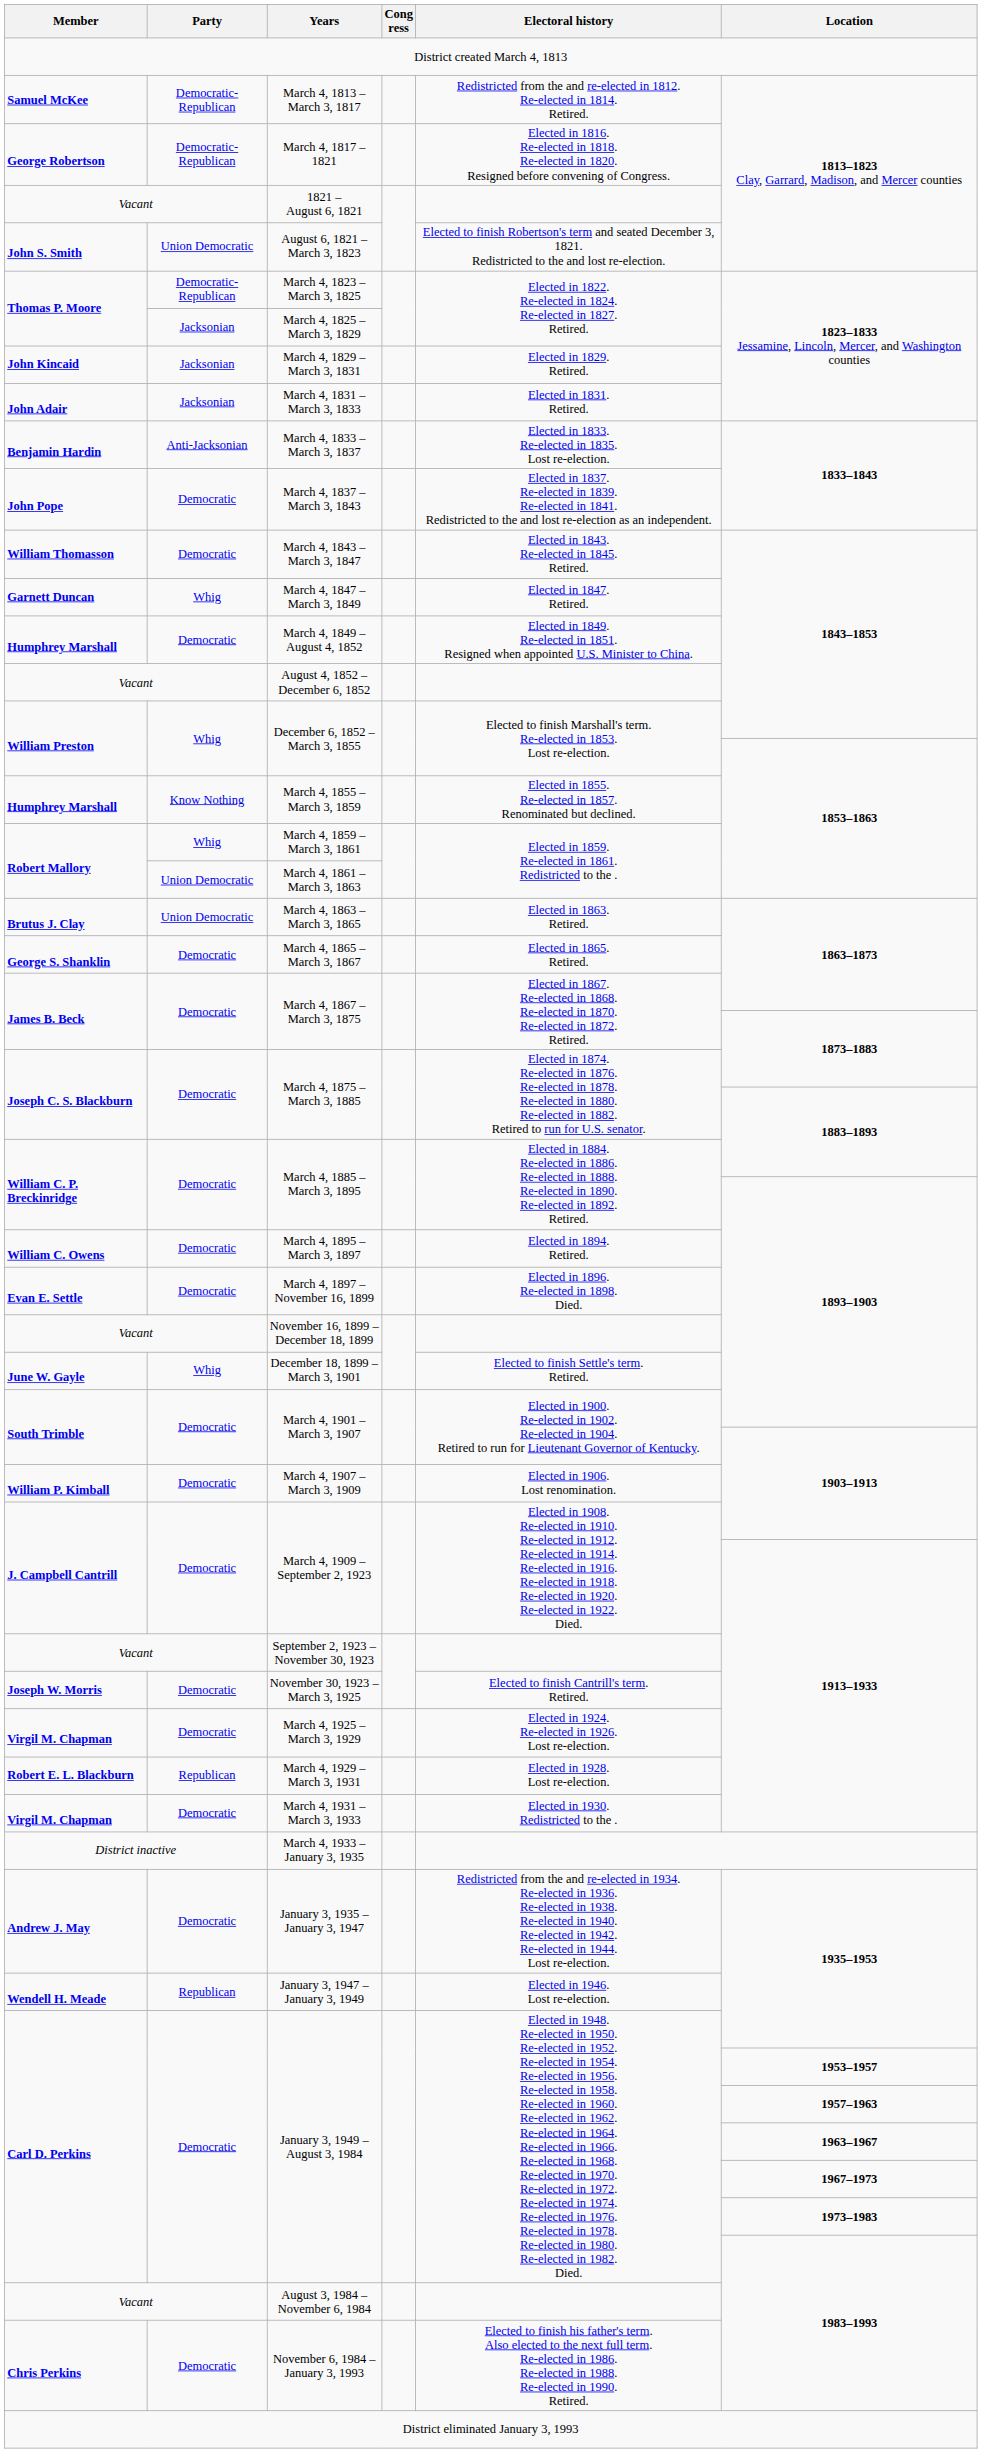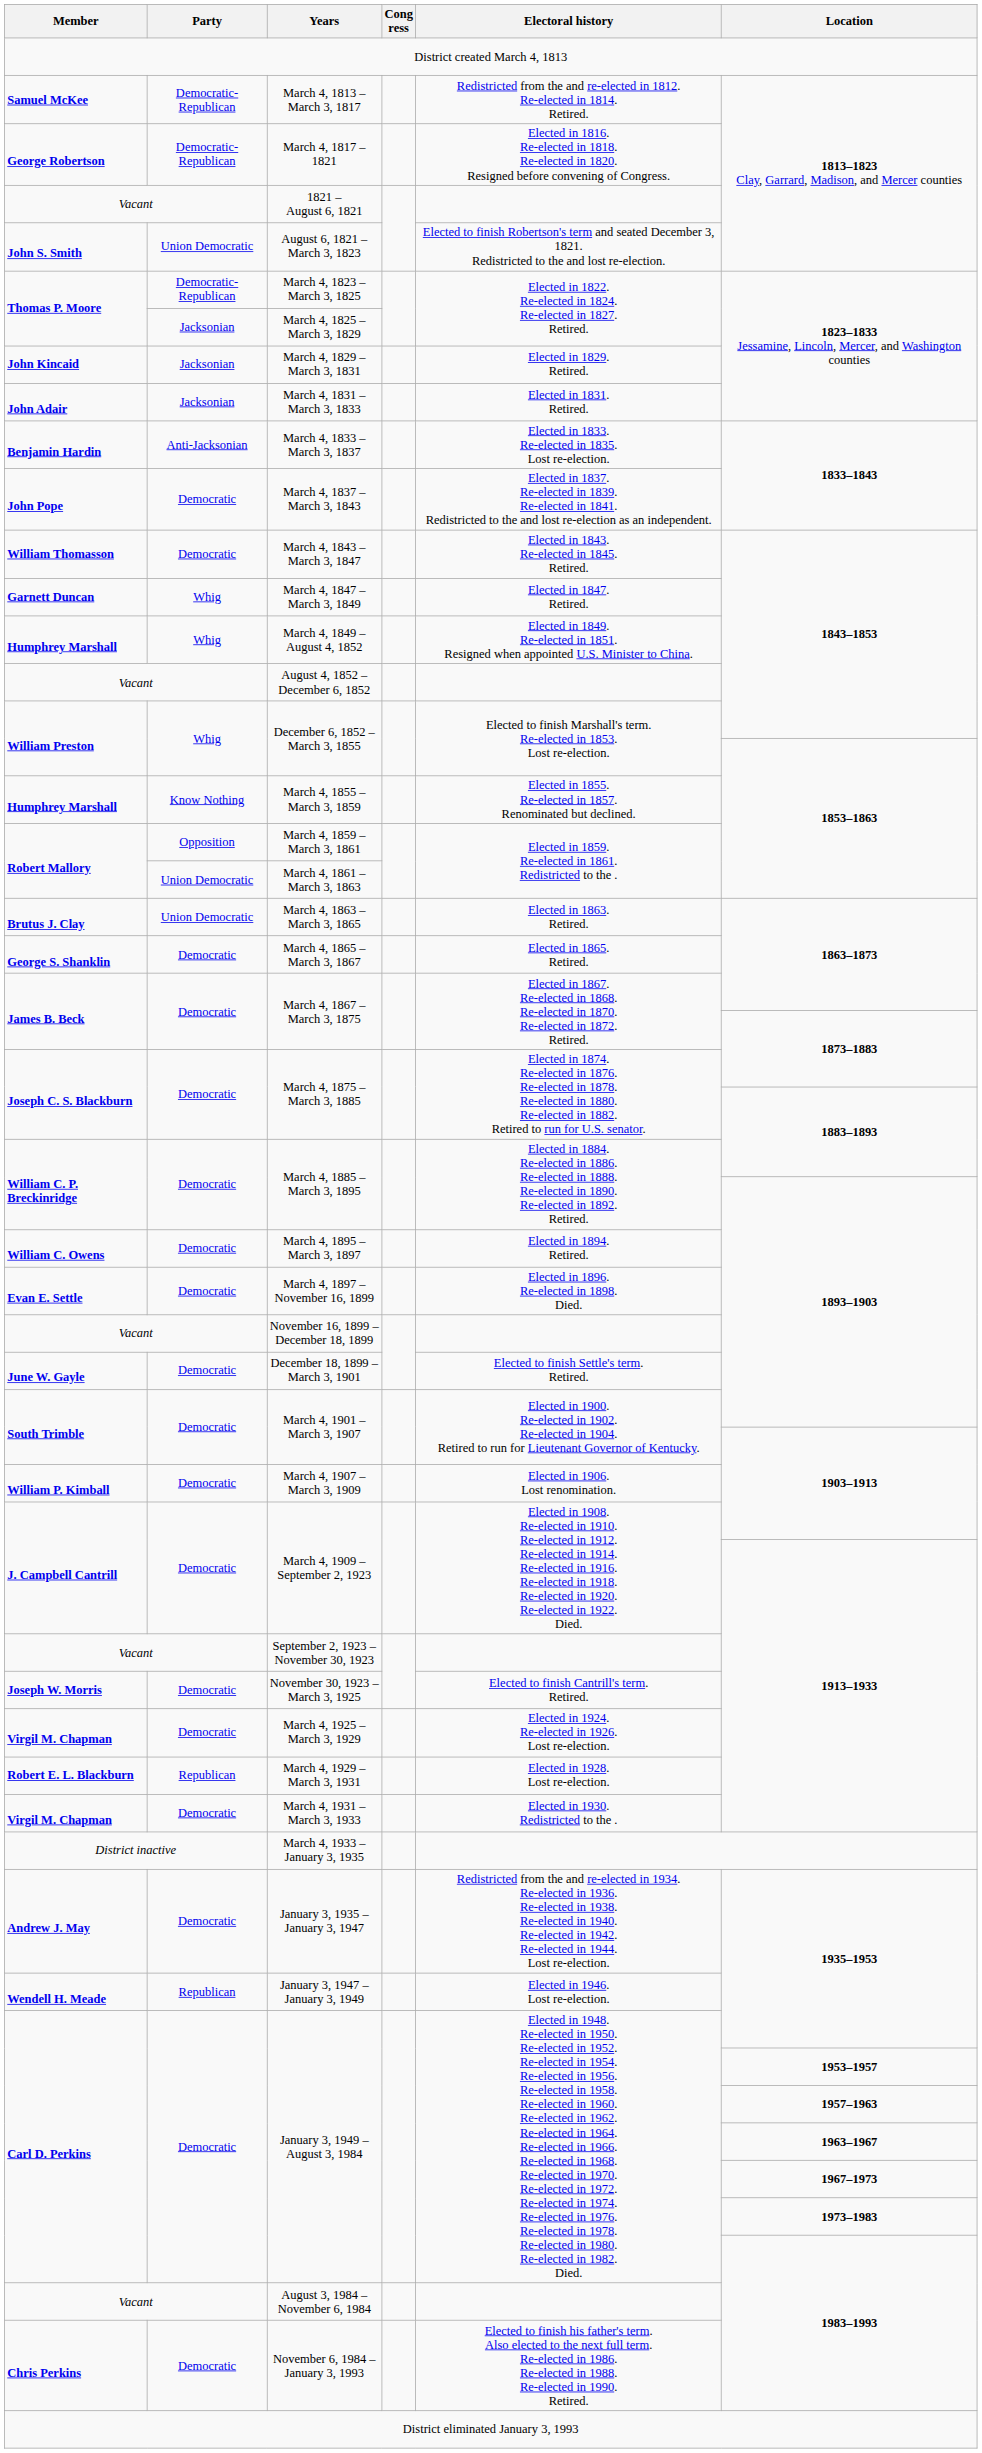 <table class=wikitable style="text-align:center">
 <tr>
 <th>Member</th>
 <th>Party</th>
 <th>Years</th>
 <th>Cong<br>ress</th>
 <th>Electoral history</th>
 <th>Location</th>
 </tr>
 <tr style="height:3em">
 <td colspan=6>District created March 4, 1813</td>
 </tr>
 <tr style="height:3em">
 <td align=left><strong><a href='#'>Samuel McKee</a></strong><br></td>
 <td><a href='#'>Democratic-Republican</a></td>
 <td nowrap>March 4, 1813 –<br>March 3, 1817</td>
 <td></td>
 <td><a href='#'>Redistricted</a> from the  and <a href='#'>re-elected in 1812</a>.<br><a href='#'>Re-elected in 1814</a>.<br>Retired.</td>
 <td rowspan=4><strong>1813–1823</strong><br><a href='#'>Clay</a>, <a href='#'>Garrard</a>, <a href='#'>Madison</a>, and <a href='#'>Mercer</a> counties</td>
 </tr>
 <tr style="height:3em">
 <td align=left><br><strong><a href='#'>George Robertson</a></strong><br></td>
 <td><a href='#'>Democratic-Republican</a></td>
 <td nowrap>March 4, 1817 –<br>1821</td>
 <td></td>
 <td><a href='#'>Elected in 1816</a>.<br><a href='#'>Re-elected in 1818</a>.<br><a href='#'>Re-elected in 1820</a>.<br>Resigned before convening of Congress.</td>
 </tr>
 <tr style="height:3em">
 <td colspan=2><em>Vacant</em></td>
 <td nowrap>1821 –<br>August 6, 1821</td>
 <td rowspan=2></td>
 </tr>
 <tr style="height:3em">
 <td align=left><br><strong><a href='#'>John S. Smith</a></strong><br></td>
 <td><a href='#'>Union Democratic</a></td>
 <td nowrap>August 6, 1821 –<br>March 3, 1823</td>
 <td><a href='#'>Elected to finish Robertson's term</a> and seated December 3, 1821.<br>Redistricted to the  and lost re-election.</td>
 </tr>
 <tr style="height:3em">
 <td align=left rowspan=2><strong><a href='#'>Thomas P. Moore</a></strong><br></td>
 <td><a href='#'>Democratic-Republican</a></td>
 <td nowrap>March 4, 1823 –<br>March 3, 1825</td>
 <td rowspan=2></td>
 <td rowspan=2><a href='#'>Elected in 1822</a>.<br><a href='#'>Re-elected in 1824</a>.<br><a href='#'>Re-elected in 1827</a>.<br>Retired.</td>
 <td rowspan=4><strong>1823–1833</strong><br><a href='#'>Jessamine</a>, <a href='#'>Lincoln</a>, <a href='#'>Mercer</a>, and <a href='#'>Washington</a> counties</td>
 </tr>
 <tr style="height:3em">
 <td><a href='#'>Jacksonian</a></td>
 <td nowrap>March 4, 1825 –<br>March 3, 1829</td>
 </tr>
 <tr style="height:3em">
 <td align=left><strong><a href='#'>John Kincaid</a></strong><br></td>
 <td><a href='#'>Jacksonian</a></td>
 <td nowrap>March 4, 1829 –<br>March 3, 1831</td>
 <td></td>
 <td><a href='#'>Elected in 1829</a>.<br>Retired.</td>
 </tr>
 <tr style="height:3em">
 <td align=left><br><strong><a href='#'>John Adair</a></strong><br></td>
 <td><a href='#'>Jacksonian</a></td>
 <td nowrap>March 4, 1831 –<br>March 3, 1833</td>
 <td></td>
 <td><a href='#'>Elected in 1831</a>.<br>Retired.</td>
 </tr>
 <tr style="height:3em">
 <td align=left><br><strong><a href='#'>Benjamin Hardin</a></strong><br></td>
 <td><a href='#'>Anti-Jacksonian</a></td>
 <td nowrap>March 4, 1833 –<br>March 3, 1837</td>
 <td></td>
 <td><a href='#'>Elected in 1833</a>.<br><a href='#'>Re-elected in 1835</a>.<br>Lost re-election.</td>
 <td rowspan=2><strong>1833–1843</strong><br></td>
 </tr>
 <tr style="height:3em">
 <td align=left><br><strong><a href='#'>John Pope</a></strong><br></td>
 <td><a href='#'>Democratic</a></td>
 <td nowrap>March 4, 1837 –<br>March 3, 1843</td>
 <td></td>
 <td><a href='#'>Elected in 1837</a>.<br><a href='#'>Re-elected in 1839</a>.<br><a href='#'>Re-elected in 1841</a>.<br>Redistricted to the  and lost re-election as an independent.</td>
 </tr>
 <tr style="height:3em">
 <td align=left><strong><a href='#'>William Thomasson</a></strong><br></td>
 <td><a href='#'>Democratic</a></td>
 <td nowrap>March 4, 1843 –<br>March 3, 1847</td>
 <td></td>
 <td><a href='#'>Elected in 1843</a>.<br><a href='#'>Re-elected in 1845</a>.<br>Retired.</td>
 <td rowspan=5><strong>1843–1853</strong><br></td>
 </tr>
 <tr style="height:3em">
 <td align=left><strong><a href='#'>Garnett Duncan</a></strong><br></td>
 <td><a href='#'>Whig</a></td>
 <td nowrap>March 4, 1847 –<br>March 3, 1849</td>
 <td></td>
 <td><a href='#'>Elected in 1847</a>.<br>Retired.</td>
 </tr>
 <tr style="height:3em">
 <td align=left><br><strong><a href='#'>Humphrey Marshall</a></strong><br></td>
-<td><a href='#'>Democratic</a></td>
+<td><a href='#'>Whig</a></td>
 <td nowrap>March 4, 1849 –<br>August 4, 1852</td>
 <td></td>
 <td><a href='#'>Elected in 1849</a>.<br><a href='#'>Re-elected in 1851</a>.<br>Resigned when appointed <a href='#'>U.S. Minister to China</a>.</td>
 </tr>
 <tr style="height:3em">
 <td colspan=2><em>Vacant</em></td>
 <td nowrap>August 4, 1852 –<br>December 6, 1852</td>
 <td></td>
 <td></td>
 </tr>
 <tr style="height:3em">
 <td rowspan=2; align=left><br><strong><a href='#'>William Preston</a></strong><br></td>
 <td rowspan=2; ><a href='#'>Whig</a></td>
 <td rowspan=2; nowrap>December 6, 1852 –<br>March 3, 1855</td>
 <td rowspan=2></td>
 <td rowspan=2>Elected to finish Marshall's term.<br><a href='#'>Re-elected in 1853</a>.<br>Lost re-election.</td>
 </tr>
 <tr style="height:3em">
 <td rowspan=4><strong>1853–1863</strong><br></td>
 </tr>
 <tr style="height:3em">
 <td align=left><br><strong><a href='#'>Humphrey Marshall</a></strong><br></td>
 <td><a href='#'>Know Nothing</a></td>
 <td nowrap>March 4, 1855 –<br>March 3, 1859</td>
 <td></td>
 <td><a href='#'>Elected in 1855</a>.<br><a href='#'>Re-elected in 1857</a>.<br>Renominated but declined.</td>
 </tr>
 <tr style="height:3em">
 <td align=left rowspan=2><br><strong><a href='#'>Robert Mallory</a></strong><br></td>
-<td><a href='#'>Whig</a></td>
+<td><a href='#'>Opposition</a></td>
 <td nowrap>March 4, 1859 –<br>March 3, 1861</td>
 <td rowspan=2></td>
 <td rowspan=2><a href='#'>Elected in 1859</a>.<br><a href='#'>Re-elected in 1861</a>.<br><a href='#'>Redistricted</a> to the .</td>
 </tr>
 <tr style="height:3em">
 <td><a href='#'>Union Democratic</a></td>
 <td nowrap>March 4, 1861 –<br>March 3, 1863</td>
 </tr>
 <tr style="height:3em">
 <td align=left><br><strong><a href='#'>Brutus J. Clay</a></strong><br></td>
 <td><a href='#'>Union Democratic</a></td>
 <td nowrap>March 4, 1863 –<br>March 3, 1865</td>
 <td></td>
 <td><a href='#'>Elected in 1863</a>.<br>Retired.</td>
 <td rowspan=3><strong>1863–1873</strong><br></td>
 </tr>
 <tr style="height:3em">
 <td align=left><br><strong><a href='#'>George S. Shanklin</a></strong><br></td>
 <td><a href='#'>Democratic</a></td>
 <td nowrap>March 4, 1865 –<br>March 3, 1867</td>
 <td></td>
 <td><a href='#'>Elected in 1865</a>.<br>Retired.</td>
 </tr>
 <tr style="height:3em">
 <td rowspan=2; align=left><br><strong><a href='#'>James B. Beck</a></strong><br></td>
 <td rowspan=2; ><a href='#'>Democratic</a></td>
 <td rowspan=2; nowrap>March 4, 1867 –<br>March 3, 1875</td>
 <td rowspan=2></td>
 <td rowspan=2><a href='#'>Elected in 1867</a>.<br><a href='#'>Re-elected in 1868</a>.<br><a href='#'>Re-elected in 1870</a>.<br><a href='#'>Re-elected in 1872</a>.<br>Retired.</td>
 </tr>
 <tr style="height:3em">
 <td rowspan=2><strong>1873–1883</strong><br></td>
 </tr>
 <tr style="height:3em">
 <td rowspan=2; align=left><br><strong><a href='#'>Joseph C. S. Blackburn</a></strong><br></td>
 <td rowspan=2; ><a href='#'>Democratic</a></td>
 <td rowspan=2; nowrap>March 4, 1875 –<br>March 3, 1885</td>
 <td rowspan=2></td>
 <td rowspan=2><a href='#'>Elected in 1874</a>.<br><a href='#'>Re-elected in 1876</a>.<br><a href='#'>Re-elected in 1878</a>.<br><a href='#'>Re-elected in 1880</a>.<br><a href='#'>Re-elected in 1882</a>.<br>Retired to <a href='#'>run for U.S. senator</a>.</td>
 </tr>
 <tr style="height:3em">
 <td rowspan=2><strong>1883–1893</strong><br></td>
 </tr>
 <tr style="height:3em">
 <td rowspan=2; align=left><br><strong><a href='#'>William C. P. Breckinridge</a></strong><br></td>
 <td rowspan=2; ><a href='#'>Democratic</a></td>
 <td rowspan=2; nowrap>March 4, 1885 –<br>March 3, 1895</td>
 <td rowspan=2></td>
 <td rowspan=2><a href='#'>Elected in 1884</a>.<br><a href='#'>Re-elected in 1886</a>.<br><a href='#'>Re-elected in 1888</a>.<br><a href='#'>Re-elected in 1890</a>.<br><a href='#'>Re-elected in 1892</a>.<br>Retired.</td>
 </tr>
 <tr style="height:3em">
 <td rowspan=6><strong>1893–1903</strong><br></td>
 </tr>
 <tr style="height:3em">
 <td align=left><br><strong><a href='#'>William C. Owens</a></strong><br></td>
 <td><a href='#'>Democratic</a></td>
 <td nowrap>March 4, 1895 –<br>March 3, 1897</td>
 <td></td>
 <td><a href='#'>Elected in 1894</a>.<br>Retired.</td>
 </tr>
 <tr style="height:3em">
 <td align=left><br><strong><a href='#'>Evan E. Settle</a></strong><br></td>
 <td><a href='#'>Democratic</a></td>
 <td nowrap>March 4, 1897 –<br>November 16, 1899</td>
 <td></td>
 <td><a href='#'>Elected in 1896</a>.<br><a href='#'>Re-elected in 1898</a>.<br>Died.</td>
 </tr>
 <tr style="height:3em">
 <td colspan=2><em>Vacant</em></td>
 <td nowrap>November 16, 1899 –<br>December 18, 1899</td>
 <td rowspan=2></td>
 <td></td>
 </tr>
 <tr style="height:3em">
 <td align=left><br><strong><a href='#'>June W. Gayle</a></strong><br></td>
-<td><a href='#'>Whig</a></td>
+<td><a href='#'>Democratic</a></td>
 <td nowrap>December 18, 1899 –<br>March 3, 1901</td>
 <td><a href='#'>Elected to finish Settle's term</a>.<br>Retired.</td>
 </tr>
 <tr style="height:3em">
 <td rowspan=2; align=left><br><strong><a href='#'>South Trimble</a></strong><br></td>
 <td rowspan=2; ><a href='#'>Democratic</a></td>
 <td rowspan=2; nowrap>March 4, 1901 –<br>March 3, 1907</td>
 <td rowspan=2></td>
 <td rowspan=2><a href='#'>Elected in 1900</a>.<br><a href='#'>Re-elected in 1902</a>.<br><a href='#'>Re-elected in 1904</a>.<br>Retired to run for <a href='#'>Lieutenant Governor of Kentucky</a>.</td>
 </tr>
 <tr style="height:3em">
 <td rowspan=3><strong>1903–1913</strong><br></td>
 </tr>
 <tr style="height:3em">
 <td align=left><br><strong><a href='#'>William P. Kimball</a></strong><br></td>
 <td><a href='#'>Democratic</a></td>
 <td nowrap>March 4, 1907 –<br>March 3, 1909</td>
 <td></td>
 <td><a href='#'>Elected in 1906</a>.<br>Lost renomination.</td>
 </tr>
 <tr style="height:3em">
 <td rowspan=2 align=left><br><strong><a href='#'>J. Campbell Cantrill</a></strong><br></td>
 <td rowspan=2 ><a href='#'>Democratic</a></td>
 <td rowspan=2 nowrap>March 4, 1909 –<br>September 2, 1923</td>
 <td rowspan=2></td>
 <td rowspan=2><a href='#'>Elected in 1908</a>.<br><a href='#'>Re-elected in 1910</a>.<br><a href='#'>Re-elected in 1912</a>.<br><a href='#'>Re-elected in 1914</a>.<br><a href='#'>Re-elected in 1916</a>.<br><a href='#'>Re-elected in 1918</a>.<br><a href='#'>Re-elected in 1920</a>.<br> <a href='#'>Re-elected in 1922</a>.<br>Died.</td>
 </tr>
 <tr style="height:3em">
 <td rowspan=6><strong>1913–1933</strong><br></td>
 </tr>
 <tr style="height:3em">
 <td colspan=2><em>Vacant</em></td>
 <td nowrap>September 2, 1923 –<br>November 30, 1923</td>
 <td rowspan=2></td>
 <td></td>
 </tr>
 <tr style="height:3em">
 <td align=left><strong><a href='#'>Joseph W. Morris</a></strong><br></td>
 <td><a href='#'>Democratic</a></td>
 <td nowrap>November 30, 1923 –<br>March 3, 1925</td>
 <td><a href='#'>Elected to finish Cantrill's term</a>.<br>Retired.</td>
 </tr>
 <tr style="height:3em">
 <td align=left><br><strong><a href='#'>Virgil M. Chapman</a></strong><br></td>
 <td><a href='#'>Democratic</a></td>
 <td nowrap>March 4, 1925 –<br>March 3, 1929</td>
 <td></td>
 <td><a href='#'>Elected in 1924</a>.<br><a href='#'>Re-elected in 1926</a>.<br>Lost re-election.</td>
 </tr>
 <tr style="height:3em">
 <td align=left><strong><a href='#'>Robert E. L. Blackburn</a></strong><br></td>
 <td><a href='#'>Republican</a></td>
 <td nowrap>March 4, 1929 –<br>March 3, 1931</td>
 <td></td>
 <td><a href='#'>Elected in 1928</a>.<br>Lost re-election.</td>
 </tr>
 <tr style="height:3em">
 <td align=left><br><strong><a href='#'>Virgil M. Chapman</a></strong><br></td>
 <td><a href='#'>Democratic</a></td>
 <td nowrap>March 4, 1931 –<br>March 3, 1933</td>
 <td></td>
 <td><a href='#'>Elected in 1930</a>.<br><a href='#'>Redistricted</a> to the .</td>
 </tr>
 <tr style="height:3em">
 <td colspan=2><em>District inactive</em></td>
 <td nowrap>March 4, 1933 –<br>January 3, 1935</td>
 <td></td>
 <td colspan=2></td>
 </tr>
 <tr style="height:3em">
 <td align=left><br><strong><a href='#'>Andrew J. May</a></strong><br></td>
 <td><a href='#'>Democratic</a></td>
 <td nowrap>January 3, 1935 –<br>January 3, 1947</td>
 <td></td>
 <td><a href='#'>Redistricted</a> from the  and <a href='#'>re-elected in 1934</a>.<br><a href='#'>Re-elected in 1936</a>.<br><a href='#'>Re-elected in 1938</a>.<br><a href='#'>Re-elected in 1940</a>.<br><a href='#'>Re-elected in 1942</a>.<br><a href='#'>Re-elected in 1944</a>.<br>Lost re-election.</td>
 <td rowspan=3><strong>1935–1953</strong><br></td>
 </tr>
 <tr style="height:3em">
 <td align=left><br><strong><a href='#'>Wendell H. Meade</a></strong><br></td>
 <td><a href='#'>Republican</a></td>
 <td nowrap>January 3, 1947 –<br>January 3, 1949</td>
 <td></td>
 <td><a href='#'>Elected in 1946</a>.<br>Lost re-election.</td>
 </tr>
 <tr style="height:3em">
 <td rowspan=7; align=left><br><strong><a href='#'>Carl D. Perkins</a></strong><br></td>
 <td rowspan=7; ><a href='#'>Democratic</a></td>
 <td rowspan=7; nowrap>January 3, 1949 –<br>August 3, 1984</td>
 <td rowspan=7></td>
 <td rowspan=7><a href='#'>Elected in 1948</a>.<br><a href='#'>Re-elected in 1950</a>.<br><a href='#'>Re-elected in 1952</a>.<br><a href='#'>Re-elected in 1954</a>.<br><a href='#'>Re-elected in 1956</a>.<br><a href='#'>Re-elected in 1958</a>.<br><a href='#'>Re-elected in 1960</a>.<br><a href='#'>Re-elected in 1962</a>.<br><a href='#'>Re-elected in 1964</a>.<br><a href='#'>Re-elected in 1966</a>.<br><a href='#'>Re-elected in 1968</a>.<br><a href='#'>Re-elected in 1970</a>.<br><a href='#'>Re-elected in 1972</a>.<br><a href='#'>Re-elected in 1974</a>.<br><a href='#'>Re-elected in 1976</a>.<br><a href='#'>Re-elected in 1978</a>.<br><a href='#'>Re-elected in 1980</a>.<br><a href='#'>Re-elected in 1982</a>.<br>Died.</td>
 </tr>
 <tr style="height:3em">
 <td><strong>1953–1957</strong><br></td>
 </tr>
 <tr style="height:3em">
 <td><strong>1957–1963</strong><br></td>
 </tr>
 <tr style="height:3em">
 <td><strong>1963–1967</strong><br></td>
 </tr>
 <tr style="height:3em">
 <td><strong>1967–1973</strong><br></td>
 </tr>
 <tr style="height:3em">
 <td><strong>1973–1983</strong><br></td>
 </tr>
 <tr style="height:3em">
 <td rowspan=3><strong>1983–1993</strong><br></td>
 </tr>
 <tr style="height:3em">
 <td colspan=2><em>Vacant</em></td>
 <td nowrap>August 3, 1984 –<br>November 6, 1984</td>
 <td></td>
 <td></td>
 </tr>
 <tr style="height:3em">
 <td align=left><br><strong><a href='#'>Chris Perkins</a></strong><br></td>
 <td><a href='#'>Democratic</a></td>
 <td nowrap>November 6, 1984 –<br>January 3, 1993</td>
 <td></td>
 <td><a href='#'>Elected to finish his father's term</a>.<br><a href='#'>Also elected to the next full term</a>.<br><a href='#'>Re-elected in 1986</a>.<br><a href='#'>Re-elected in 1988</a>.<br><a href='#'>Re-elected in 1990</a>.<br>Retired.</td>
 </tr>
 <tr style="height:3em">
 <td colspan=6>District eliminated January 3, 1993</td>
 </tr>
 </table>
